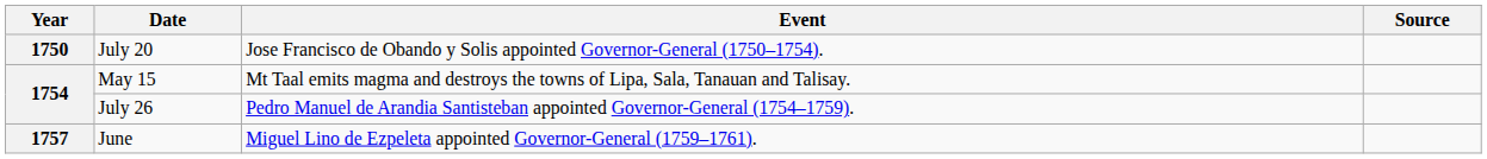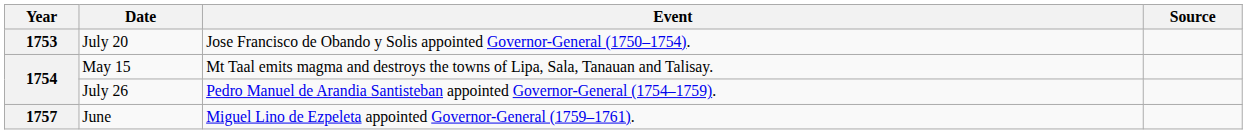 <table class="wikitable toptextcells" style="width:100%;">
 <tr>
 <th scope="col" style="width:6%;">Year</th>
 <th scope="col" style="width:10%;">Date</th>
 <th scope="col">Event</th>
 <th scope="col" style="width:8%;">Source</th>
 </tr>
 <tr>
-<th scope="row">1750</th>
+<th scope="row">1753</th>
 <td>July 20</td>
 <td>Jose Francisco de Obando y Solis appointed <a href='#'>Governor-General (1750–1754)</a>.</td>
 <td></td>
 </tr>
 <tr>
 <th scope="row" rowspan="2">1754</th>
 <td>May 15</td>
 <td>Mt Taal emits magma and destroys the towns of Lipa, Sala, Tanauan and Talisay.</td>
 <td></td>
 </tr>
 <tr>
 <td>July 26</td>
 <td><a href='#'>Pedro Manuel de Arandia Santisteban</a> appointed <a href='#'>Governor-General (1754–1759)</a>.</td>
 <td></td>
 </tr>
 <tr>
 <th scope="row">1757</th>
 <td>June</td>
 <td><a href='#'>Miguel Lino de Ezpeleta</a> appointed <a href='#'>Governor-General (1759–1761)</a>.</td>
 <td></td>
 </tr>
 </table>
